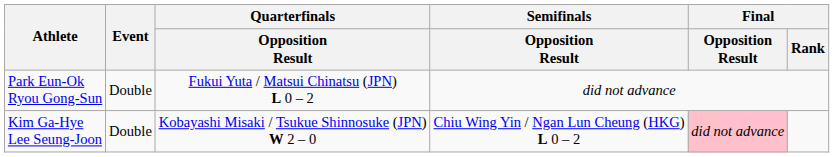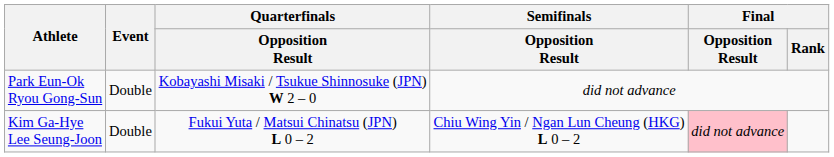 <table class="wikitable" style="font-size:90%">
 <tr>
 <th rowspan="2">Athlete</th>
 <th rowspan="2">Event</th>
 <th>Quarterfinals</th>
 <th>Semifinals</th>
 <th colspan="2">Final</th>
 </tr>
 <tr>
 <th>Opposition<br>Result</th>
 <th>Opposition<br>Result</th>
 <th>Opposition<br>Result</th>
 <th>Rank</th>
 </tr>
 <tr>
 <td><a href='#'>Park Eun-Ok</a><br><a href='#'>Ryou Gong-Sun</a></td>
 <td>Double</td>
-<td align=center> <a href='#'>Fukui Yuta</a> / <a href='#'>Matsui Chinatsu</a> <span>(<a href='#'>JPN</a>)</span><br><strong>L</strong> 0 – 2</td>
+<td align=center> <a href='#'>Kobayashi Misaki</a> / <a href='#'>Tsukue Shinnosuke</a> <span>(<a href='#'>JPN</a>)</span><br><strong>W</strong> 2 – 0</td>
 <td align=center colspan=3><em>did not advance</em></td>
 </tr>
 <tr>
 <td><a href='#'>Kim Ga-Hye</a><br><a href='#'>Lee Seung-Joon</a></td>
 <td>Double</td>
-<td align=center> <a href='#'>Kobayashi Misaki</a> / <a href='#'>Tsukue Shinnosuke</a> <span>(<a href='#'>JPN</a>)</span><br><strong>W</strong> 2 – 0</td>
+<td align=center> <a href='#'>Fukui Yuta</a> / <a href='#'>Matsui Chinatsu</a> <span>(<a href='#'>JPN</a>)</span><br><strong>L</strong> 0 – 2</td>
 <td align=center> <a href='#'>Chiu Wing Yin</a> / <a href='#'>Ngan Lun Cheung</a> <span>(<a href='#'>HKG</a>)</span><br><strong>L</strong> 0 – 2</td>
 <td align=center style="background: pink;"><em>did not advance</em></td>
 <td align=center></td>
 </tr>
 </table>
